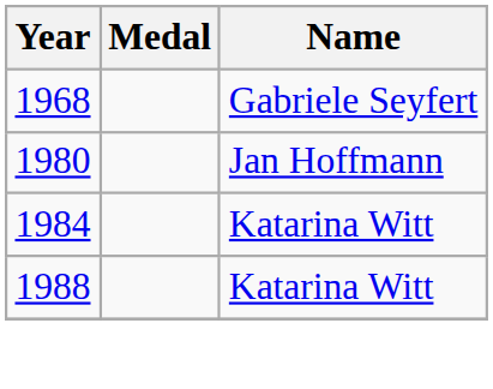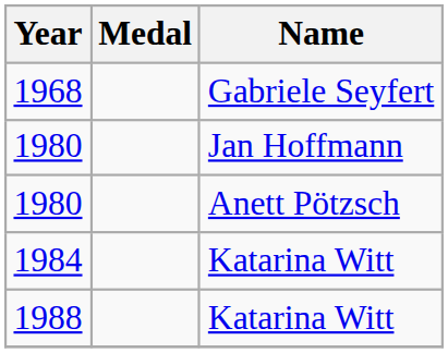 <table class="wikitable" style="font-size:90%">
 <tr>
 <th>Year</th>
 <th>Medal</th>
 <th>Name</th>
 </tr>
 <tr>
 <td><a href='#'>1968</a></td>
 <td></td>
 <td><a href='#'>Gabriele Seyfert</a></td>
 </tr>
 <tr>
 <td><a href='#'>1980</a></td>
 <td></td>
 <td><a href='#'>Jan Hoffmann</a></td>
 </tr>
 <tr>
+<td><a href='#'>1980</a></td>
+<td></td>
+<td><a href='#'>Anett Pötzsch</a></td>
+</tr>
+<tr>
 <td><a href='#'>1984</a></td>
 <td></td>
 <td><a href='#'>Katarina Witt</a></td>
 </tr>
 <tr>
 <td><a href='#'>1988</a></td>
 <td></td>
 <td><a href='#'>Katarina Witt</a></td>
 </tr>
 <tr>
 </tr>
 </table>
